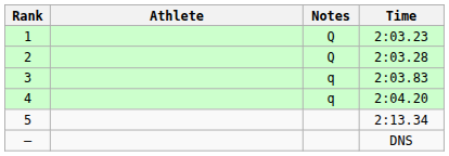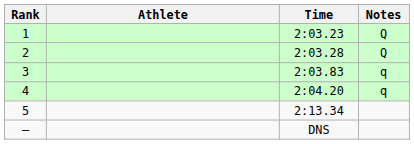 <table class="wikitable" style="text-align:center">
 <tr>
 <th width=40>Rank</th>
 <th width=250>Athlete</th>
+<th width=80>Time</th>
 <th width=50>Notes</th>
-<th width=80>Time</th>
 </tr>
 <tr bgcolor=ccffcc>
 <td>1</td>
 <td align=left></td>
+<td>2:03.23</td>
 <td>Q</td>
-<td>2:03.23</td>
 </tr>
 <tr bgcolor=ccffcc>
 <td>2</td>
 <td align=left></td>
+<td>2:03.28</td>
 <td>Q</td>
-<td>2:03.28</td>
 </tr>
 <tr bgcolor=ccffcc>
 <td>3</td>
 <td align=left></td>
+<td>2:03.83</td>
 <td>q</td>
-<td>2:03.83</td>
 </tr>
 <tr bgcolor=ccffcc>
 <td>4</td>
 <td align=left></td>
+<td>2:04.20</td>
 <td>q</td>
-<td>2:04.20</td>
 </tr>
 <tr>
 <td>5</td>
 <td align=left></td>
+<td>2:13.34</td>
 <td></td>
-<td>2:13.34</td>
 </tr>
 <tr>
 <td>—</td>
 <td align=left></td>
+<td>DNS</td>
 <td></td>
-<td>DNS</td>
 </tr>
 </table>
